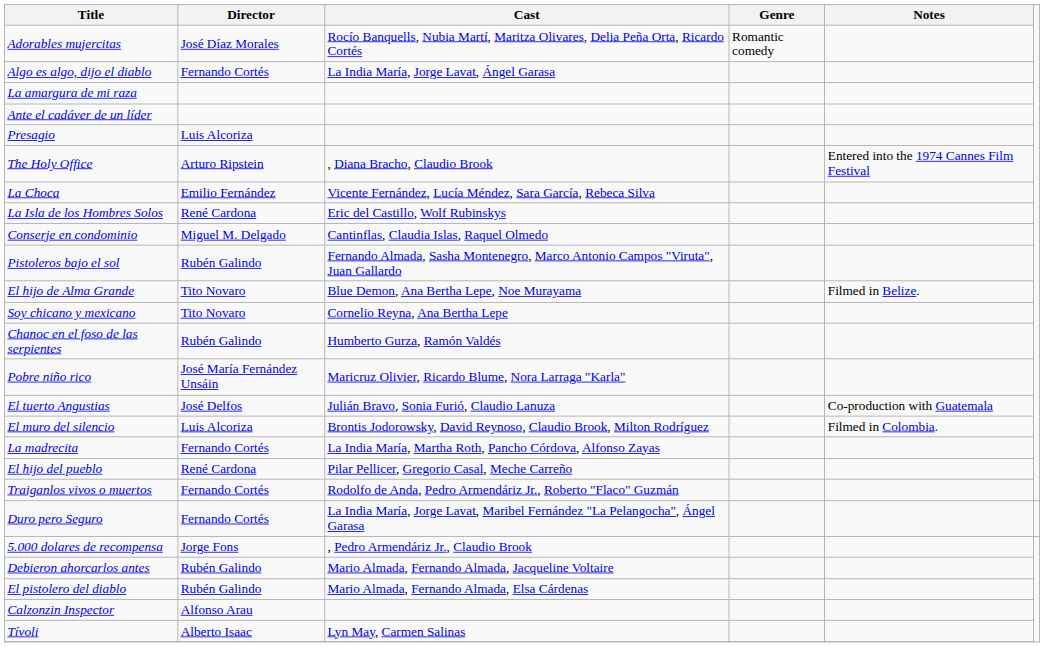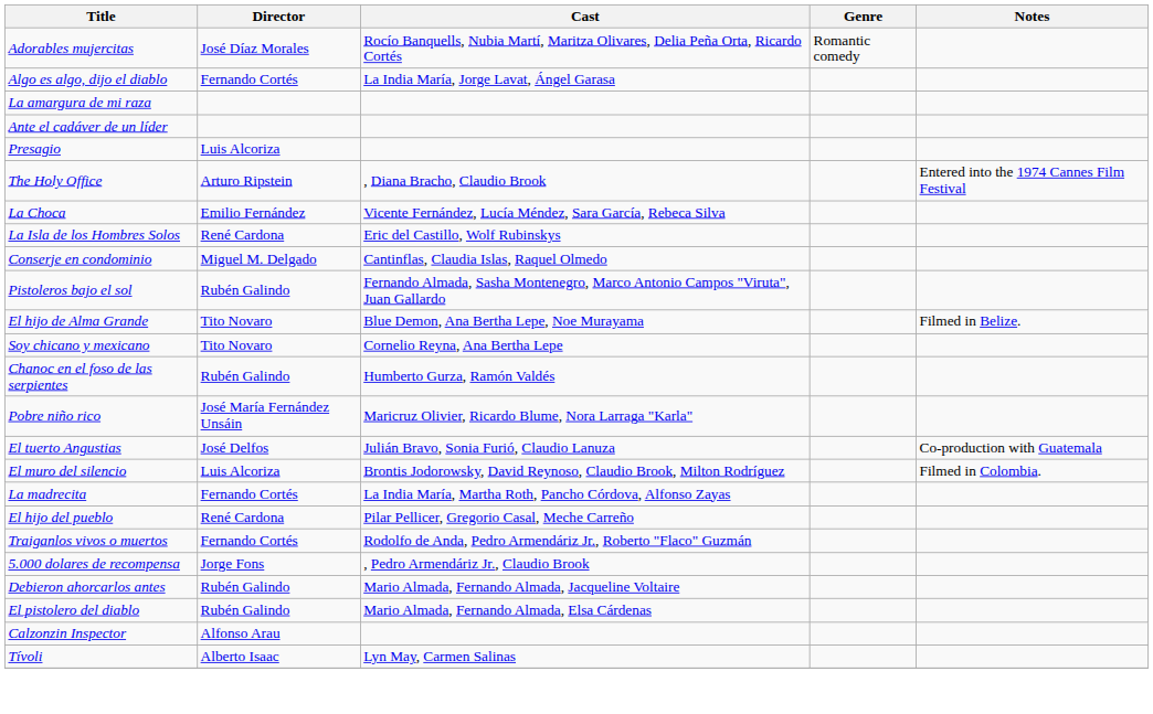 <table class="wikitable">
 <tr>
 <th>Title</th>
 <th>Director</th>
 <th>Cast</th>
 <th>Genre</th>
 <th>Notes</th>
 </tr>
 <tr>
 <td><em><a href='#'>Adorables mujercitas</a></em></td>
 <td><a href='#'>José Díaz Morales</a></td>
 <td><a href='#'>Rocío Banquells</a>, <a href='#'>Nubia Martí</a>, <a href='#'>Maritza Olivares</a>, <a href='#'>Delia Peña Orta</a>, <a href='#'>Ricardo Cortés</a></td>
 <td>Romantic comedy</td>
 <td></td>
 </tr>
 <tr>
 <td><em><a href='#'>Algo es algo, dijo el diablo</a></em></td>
 <td><a href='#'>Fernando Cortés</a></td>
 <td><a href='#'>La India María</a>, <a href='#'>Jorge Lavat</a>, <a href='#'>Ángel Garasa</a></td>
 <td></td>
 <td></td>
 </tr>
 <tr>
 <td><em><a href='#'>La amargura de mi raza</a></em></td>
 <td></td>
 <td></td>
 <td></td>
 <td></td>
 </tr>
 <tr>
 <td><em><a href='#'>Ante el cadáver de un líder</a></em></td>
 <td></td>
 <td></td>
 <td></td>
 <td></td>
 </tr>
 <tr>
 <td><em><a href='#'>Presagio</a></em></td>
 <td><a href='#'>Luis Alcoriza</a></td>
 <td></td>
 <td></td>
 <td></td>
 </tr>
 <tr>
 <td><em><a href='#'>The Holy Office</a></em></td>
 <td><a href='#'>Arturo Ripstein</a></td>
 <td>, <a href='#'>Diana Bracho</a>, <a href='#'>Claudio Brook</a></td>
 <td></td>
 <td>Entered into the <a href='#'>1974 Cannes Film Festival</a></td>
 </tr>
 <tr>
 <td><em><a href='#'>La Choca</a></em></td>
 <td><a href='#'>Emilio Fernández</a></td>
 <td><a href='#'>Vicente Fernández</a>, <a href='#'>Lucía Méndez</a>, <a href='#'>Sara García</a>, <a href='#'>Rebeca Silva</a></td>
 <td></td>
 <td></td>
 </tr>
 <tr>
 <td><em><a href='#'>La Isla de los Hombres Solos</a></em></td>
 <td><a href='#'>René Cardona</a></td>
 <td><a href='#'>Eric del Castillo</a>, <a href='#'>Wolf Rubinskys</a></td>
 <td></td>
 <td></td>
 </tr>
 <tr>
 <td><em><a href='#'>Conserje en condominio</a></em></td>
 <td><a href='#'>Miguel M. Delgado</a></td>
 <td><a href='#'>Cantinflas</a>, <a href='#'>Claudia Islas</a>, <a href='#'>Raquel Olmedo</a></td>
 <td></td>
 <td></td>
 </tr>
 <tr>
 <td><em><a href='#'>Pistoleros bajo el sol</a></em></td>
 <td><a href='#'>Rubén Galindo</a></td>
 <td><a href='#'>Fernando Almada</a>, <a href='#'>Sasha Montenegro</a>, <a href='#'>Marco Antonio Campos "Viruta"</a>, <a href='#'>Juan Gallardo</a></td>
 <td></td>
 <td></td>
 </tr>
 <tr>
 <td><em><a href='#'>El hijo de Alma Grande</a></em></td>
 <td><a href='#'>Tito Novaro</a></td>
 <td><a href='#'>Blue Demon</a>, <a href='#'>Ana Bertha Lepe</a>, <a href='#'>Noe Murayama</a></td>
 <td></td>
 <td>Filmed in <a href='#'>Belize</a>.</td>
 </tr>
 <tr>
 <td><em><a href='#'>Soy chicano y mexicano</a></em></td>
 <td><a href='#'>Tito Novaro</a></td>
 <td><a href='#'>Cornelio Reyna</a>, <a href='#'>Ana Bertha Lepe</a></td>
 <td></td>
 <td></td>
 </tr>
 <tr>
 <td><em><a href='#'>Chanoc en el foso de las serpientes</a></em></td>
 <td><a href='#'>Rubén Galindo</a></td>
 <td><a href='#'>Humberto Gurza</a>, <a href='#'>Ramón Valdés</a></td>
 <td></td>
 <td></td>
 </tr>
 <tr>
 <td><em><a href='#'>Pobre niño rico</a></em></td>
 <td><a href='#'>José María Fernández Unsáin</a></td>
 <td><a href='#'>Maricruz Olivier</a>, <a href='#'>Ricardo Blume</a>, <a href='#'>Nora Larraga "Karla"</a></td>
 <td></td>
 <td></td>
 </tr>
 <tr>
 <td><em><a href='#'>El tuerto Angustias</a></em></td>
 <td><a href='#'>José Delfos</a></td>
 <td><a href='#'>Julián Bravo</a>, <a href='#'>Sonia Furió</a>, <a href='#'>Claudio Lanuza</a></td>
 <td></td>
 <td>Co-production with <a href='#'>Guatemala</a></td>
 </tr>
 <tr>
 <td><em><a href='#'>El muro del silencio</a></em></td>
 <td><a href='#'>Luis Alcoriza</a></td>
 <td><a href='#'>Brontis Jodorowsky</a>, <a href='#'>David Reynoso</a>, <a href='#'>Claudio Brook</a>, <a href='#'>Milton Rodríguez</a></td>
 <td></td>
 <td>Filmed in <a href='#'>Colombia</a>.</td>
 </tr>
 <tr>
 <td><em><a href='#'>La madrecita</a></em></td>
 <td><a href='#'>Fernando Cortés</a></td>
 <td><a href='#'>La India María</a>, <a href='#'>Martha Roth</a>, <a href='#'>Pancho Córdova</a>, <a href='#'>Alfonso Zayas</a></td>
 <td></td>
 <td></td>
 </tr>
 <tr>
 <td><em><a href='#'>El hijo del pueblo</a></em></td>
 <td><a href='#'>René Cardona</a></td>
 <td><a href='#'>Pilar Pellicer</a>, <a href='#'>Gregorio Casal</a>, <a href='#'>Meche Carreño</a></td>
 <td></td>
 <td></td>
 </tr>
 <tr>
 <td><em><a href='#'>Traiganlos vivos o muertos</a></em></td>
 <td><a href='#'>Fernando Cortés</a></td>
 <td><a href='#'>Rodolfo de Anda</a>, <a href='#'>Pedro Armendáriz Jr.</a>, <a href='#'>Roberto "Flaco" Guzmán</a></td>
 <td></td>
 <td></td>
 </tr>
 <tr>
-<td><em><a href='#'>Duro pero Seguro</a></em></td>
-<td><a href='#'>Fernando Cortés</a></td>
-<td><a href='#'>La India María</a>, <a href='#'>Jorge Lavat</a>, <a href='#'>Maribel Fernández "La Pelangocha"</a>, <a href='#'>Ángel Garasa</a></td>
-<td></td>
-<td></td>
-<td></td>
-</tr>
-<tr>
 <td><em><a href='#'>5.000 dolares de recompensa</a></em></td>
 <td><a href='#'>Jorge Fons</a></td>
 <td>, <a href='#'>Pedro Armendáriz Jr.</a>, <a href='#'>Claudio Brook</a></td>
 <td></td>
 <td></td>
 </tr>
 <tr>
 <td><em><a href='#'>Debieron ahorcarlos antes</a></em></td>
 <td><a href='#'>Rubén Galindo</a></td>
 <td><a href='#'>Mario Almada</a>, <a href='#'>Fernando Almada</a>, <a href='#'>Jacqueline Voltaire</a></td>
 <td></td>
 <td></td>
 </tr>
 <tr>
 <td><em><a href='#'>El pistolero del diablo</a></em></td>
 <td><a href='#'>Rubén Galindo</a></td>
 <td><a href='#'>Mario Almada</a>, <a href='#'>Fernando Almada</a>, <a href='#'>Elsa Cárdenas</a></td>
 <td></td>
 <td></td>
 </tr>
 <tr>
 <td><em><a href='#'>Calzonzin Inspector</a></em></td>
 <td><a href='#'>Alfonso Arau</a></td>
 <td></td>
 <td></td>
 <td></td>
 </tr>
 <tr>
 <td><em><a href='#'>Tívoli</a></em></td>
 <td><a href='#'>Alberto Isaac</a></td>
 <td><a href='#'>Lyn May</a>, <a href='#'>Carmen Salinas</a></td>
 <td></td>
 <td></td>
 </tr>
 <tr>
 </tr>
 </table>
